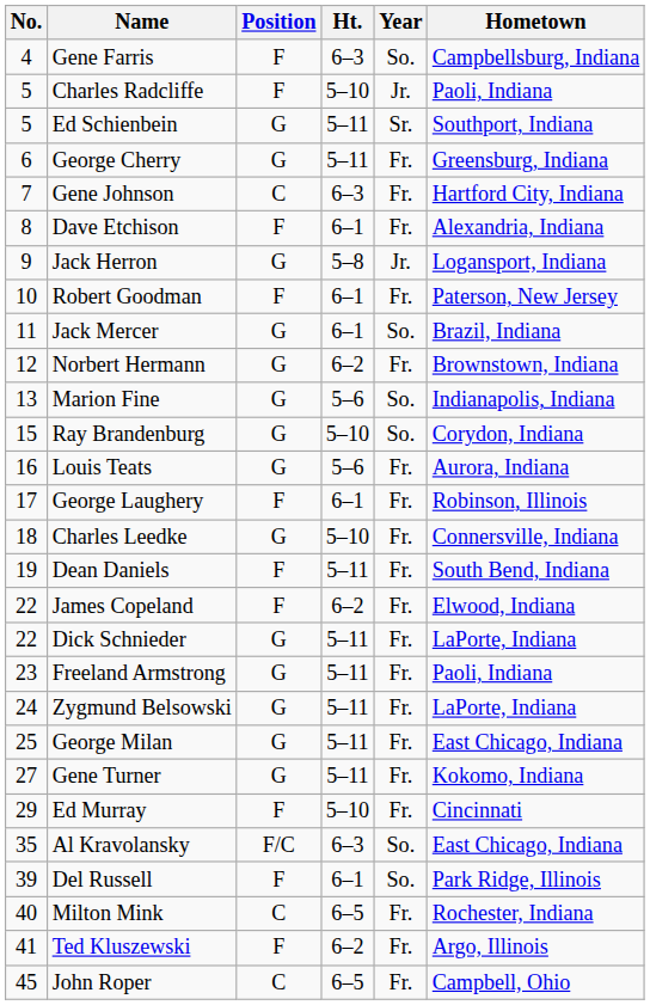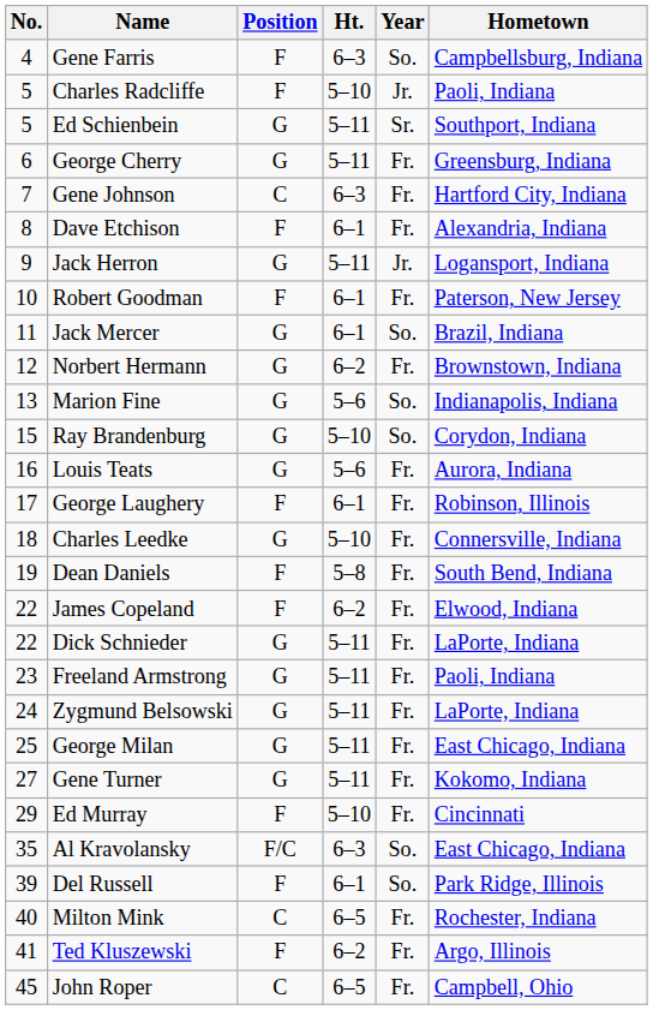 <table class="wikitable" style="text-align:center">
 <tr>
 <th>No.</th>
 <th>Name</th>
 <th><a href='#'>Position</a></th>
 <th>Ht.</th>
 <th>Year</th>
 <th>Hometown</th>
 </tr>
 <tr>
 <td>4</td>
 <td style="text-align:left">Gene Farris</td>
 <td>F</td>
 <td>6–3</td>
 <td>So.</td>
 <td style="text-align:left"><a href='#'>Campbellsburg, Indiana</a></td>
 </tr>
 <tr>
 <td>5</td>
 <td style="text-align:left">Charles Radcliffe</td>
 <td>F</td>
 <td>5–10</td>
 <td>Jr.</td>
 <td style="text-align:left"><a href='#'>Paoli, Indiana</a></td>
 </tr>
 <tr>
 <td>5</td>
 <td style="text-align:left">Ed Schienbein</td>
 <td>G</td>
 <td>5–11</td>
 <td>Sr.</td>
 <td style="text-align:left"><a href='#'>Southport, Indiana</a></td>
 </tr>
 <tr>
 <td>6</td>
 <td style="text-align:left">George Cherry</td>
 <td>G</td>
 <td>5–11</td>
 <td>Fr.</td>
 <td style="text-align:left"><a href='#'>Greensburg, Indiana</a></td>
 </tr>
 <tr>
 <td>7</td>
 <td style="text-align:left">Gene Johnson</td>
 <td>C</td>
 <td>6–3</td>
 <td>Fr.</td>
 <td style="text-align:left"><a href='#'>Hartford City, Indiana</a></td>
 </tr>
 <tr>
 <td>8</td>
 <td style="text-align:left">Dave Etchison</td>
 <td>F</td>
 <td>6–1</td>
 <td>Fr.</td>
 <td style="text-align:left"><a href='#'>Alexandria, Indiana</a></td>
 </tr>
 <tr>
 <td>9</td>
 <td style="text-align:left">Jack Herron</td>
 <td>G</td>
-<td>5–8</td>
+<td>5–11</td>
 <td>Jr.</td>
 <td style="text-align:left"><a href='#'>Logansport, Indiana</a></td>
 </tr>
 <tr>
 <td>10</td>
 <td style="text-align:left">Robert Goodman</td>
 <td>F</td>
 <td>6–1</td>
 <td>Fr.</td>
 <td style="text-align:left"><a href='#'>Paterson, New Jersey</a></td>
 </tr>
 <tr>
 <td>11</td>
 <td style="text-align:left">Jack Mercer</td>
 <td>G</td>
 <td>6–1</td>
 <td>So.</td>
 <td style="text-align:left"><a href='#'>Brazil, Indiana</a></td>
 </tr>
 <tr>
 <td>12</td>
 <td style="text-align:left">Norbert Hermann</td>
 <td>G</td>
 <td>6–2</td>
 <td>Fr.</td>
 <td style="text-align:left"><a href='#'>Brownstown, Indiana</a></td>
 </tr>
 <tr>
 <td>13</td>
 <td style="text-align:left">Marion Fine</td>
 <td>G</td>
 <td>5–6</td>
 <td>So.</td>
 <td style="text-align:left"><a href='#'>Indianapolis, Indiana</a></td>
 </tr>
 <tr>
 <td>15</td>
 <td style="text-align:left">Ray Brandenburg</td>
 <td>G</td>
 <td>5–10</td>
 <td>So.</td>
 <td style="text-align:left"><a href='#'>Corydon, Indiana</a></td>
 </tr>
 <tr>
 <td>16</td>
 <td style="text-align:left">Louis Teats</td>
 <td>G</td>
 <td>5–6</td>
 <td>Fr.</td>
 <td style="text-align:left"><a href='#'>Aurora, Indiana</a></td>
 </tr>
 <tr>
 <td>17</td>
 <td style="text-align:left">George Laughery</td>
 <td>F</td>
 <td>6–1</td>
 <td>Fr.</td>
 <td style="text-align:left"><a href='#'>Robinson, Illinois</a></td>
 </tr>
 <tr>
 <td>18</td>
 <td style="text-align:left">Charles Leedke</td>
 <td>G</td>
 <td>5–10</td>
 <td>Fr.</td>
 <td style="text-align:left"><a href='#'>Connersville, Indiana</a></td>
 </tr>
 <tr>
 <td>19</td>
 <td style="text-align:left">Dean Daniels</td>
 <td>F</td>
-<td>5–11</td>
+<td>5–8</td>
 <td>Fr.</td>
 <td style="text-align:left"><a href='#'>South Bend, Indiana</a></td>
 </tr>
 <tr>
 <td>22</td>
 <td style="text-align:left">James Copeland</td>
 <td>F</td>
 <td>6–2</td>
 <td>Fr.</td>
 <td style="text-align:left"><a href='#'>Elwood, Indiana</a></td>
 </tr>
 <tr>
 <td>22</td>
 <td style="text-align:left">Dick Schnieder</td>
 <td>G</td>
 <td>5–11</td>
 <td>Fr.</td>
 <td style="text-align:left"><a href='#'>LaPorte, Indiana</a></td>
 </tr>
 <tr>
 <td>23</td>
 <td style="text-align:left">Freeland Armstrong</td>
 <td>G</td>
 <td>5–11</td>
 <td>Fr.</td>
 <td style="text-align:left"><a href='#'>Paoli, Indiana</a></td>
 </tr>
 <tr>
 <td>24</td>
 <td style="text-align:left">Zygmund Belsowski</td>
 <td>G</td>
 <td>5–11</td>
 <td>Fr.</td>
 <td style="text-align:left"><a href='#'>LaPorte, Indiana</a></td>
 </tr>
 <tr>
 <td>25</td>
 <td style="text-align:left">George Milan</td>
 <td>G</td>
 <td>5–11</td>
 <td>Fr.</td>
 <td style="text-align:left"><a href='#'>East Chicago, Indiana</a></td>
 </tr>
 <tr>
 <td>27</td>
 <td style="text-align:left">Gene Turner</td>
 <td>G</td>
 <td>5–11</td>
 <td>Fr.</td>
 <td style="text-align:left"><a href='#'>Kokomo, Indiana</a></td>
 </tr>
 <tr>
 <td>29</td>
 <td style="text-align:left">Ed Murray</td>
 <td>F</td>
 <td>5–10</td>
 <td>Fr.</td>
 <td style="text-align:left"><a href='#'>Cincinnati</a></td>
 </tr>
 <tr>
 <td>35</td>
 <td style="text-align:left">Al Kravolansky</td>
 <td>F/C</td>
 <td>6–3</td>
 <td>So.</td>
 <td style="text-align:left"><a href='#'>East Chicago, Indiana</a></td>
 </tr>
 <tr>
 <td>39</td>
 <td style="text-align:left">Del Russell</td>
 <td>F</td>
 <td>6–1</td>
 <td>So.</td>
 <td style="text-align:left"><a href='#'>Park Ridge, Illinois</a></td>
 </tr>
 <tr>
 <td>40</td>
 <td style="text-align:left">Milton Mink</td>
 <td>C</td>
 <td>6–5</td>
 <td>Fr.</td>
 <td style="text-align:left"><a href='#'>Rochester, Indiana</a></td>
 </tr>
 <tr>
 <td>41</td>
 <td style="text-align:left"><a href='#'>Ted Kluszewski</a></td>
 <td>F</td>
 <td>6–2</td>
 <td>Fr.</td>
 <td style="text-align:left"><a href='#'>Argo, Illinois</a></td>
 </tr>
 <tr>
 <td>45</td>
 <td style="text-align:left">John Roper</td>
 <td>C</td>
 <td>6–5</td>
 <td>Fr.</td>
 <td style="text-align:left"><a href='#'>Campbell, Ohio</a></td>
 </tr>
 </table>
